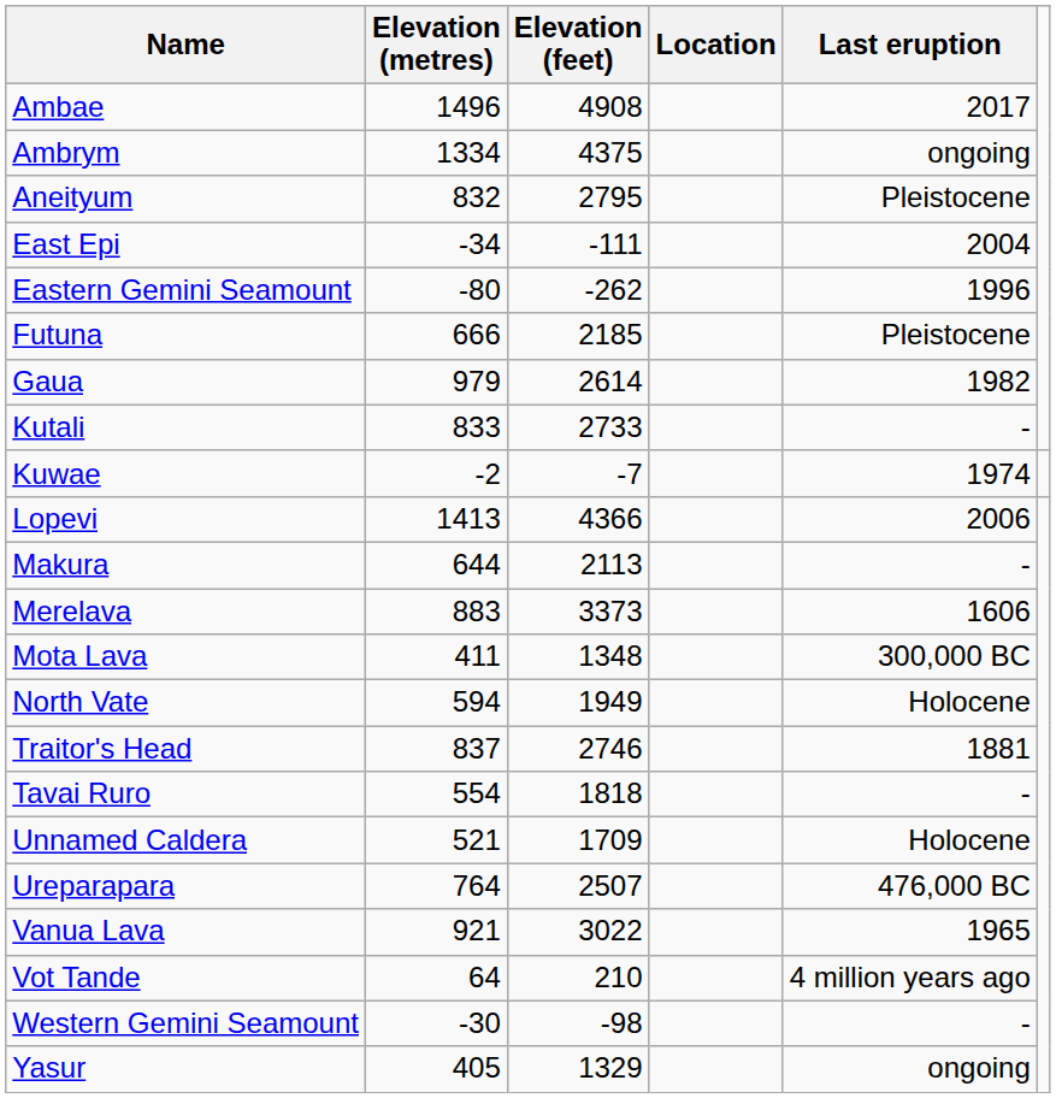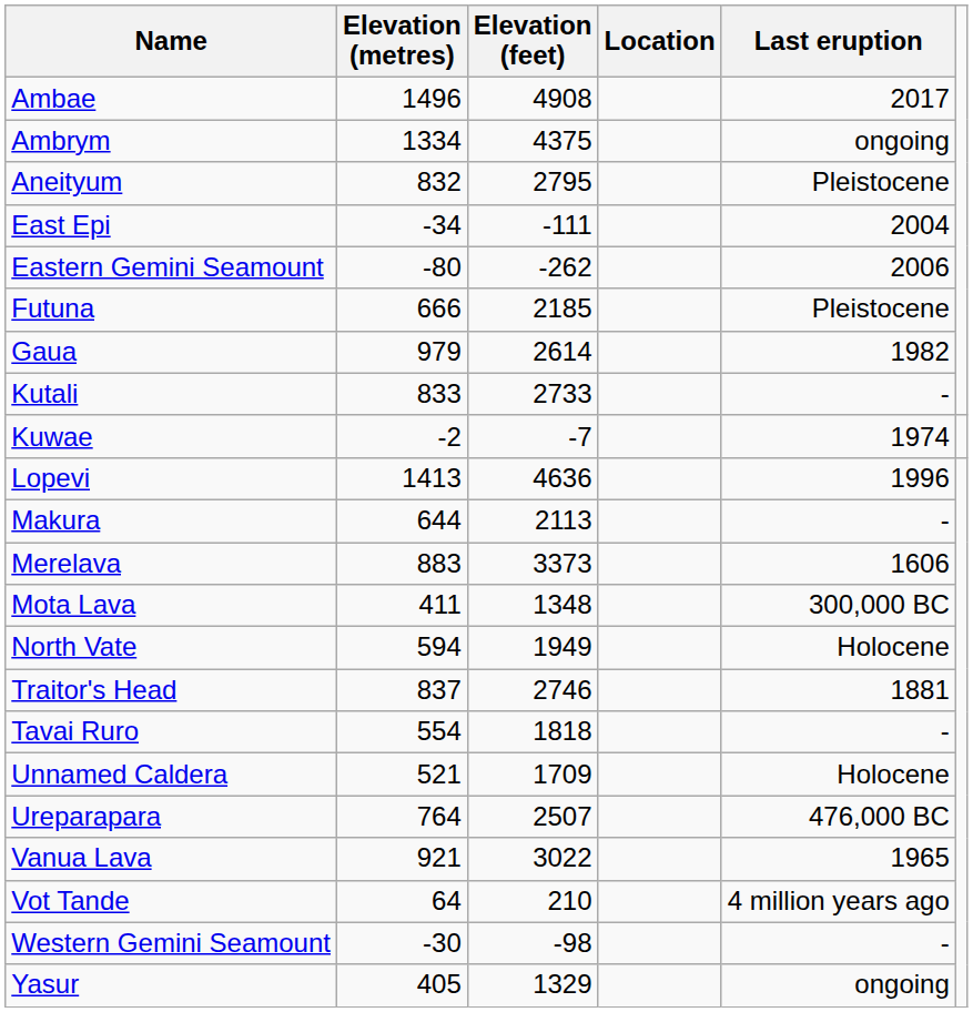 <table class="wikitable sortable">
 <tr>
 <th>Name</th>
 <th>Elevation <br> (metres)</th>
 <th>Elevation <br> (feet)</th>
 <th>Location</th>
 <th>Last eruption</th>
 </tr>
 <tr align="right">
 <td align="left"><a href='#'>Ambae</a></td>
 <td>1496</td>
 <td>4908</td>
 <td></td>
 <td>2017</td>
 </tr>
 <tr align="right">
 <td align="left"><a href='#'>Ambrym</a></td>
 <td>1334</td>
 <td>4375</td>
 <td></td>
 <td>ongoing</td>
 </tr>
 <tr align="right">
 <td align="left"><a href='#'>Aneityum</a></td>
 <td>832</td>
 <td>2795</td>
 <td></td>
 <td>Pleistocene</td>
 </tr>
 <tr align="right">
 <td align="left"><a href='#'>East Epi</a></td>
 <td>-34</td>
 <td>-111</td>
 <td></td>
 <td>2004</td>
 </tr>
 <tr align="right">
 <td align="left"><a href='#'>Eastern Gemini Seamount</a></td>
 <td>-80</td>
 <td>-262</td>
 <td></td>
-<td>1996</td>
+<td>2006</td>
 </tr>
 <tr align="right">
 <td align="left"><a href='#'>Futuna</a></td>
 <td>666</td>
 <td>2185</td>
 <td></td>
 <td>Pleistocene</td>
 </tr>
 <tr align="right">
 <td align="left"><a href='#'>Gaua</a></td>
 <td>979</td>
 <td>2614</td>
 <td></td>
 <td>1982</td>
 </tr>
 <tr align="right">
 <td align="left"><a href='#'>Kutali</a></td>
 <td>833</td>
 <td>2733</td>
 <td></td>
 <td>-</td>
 </tr>
 <tr align="right">
 <td align="left"><a href='#'>Kuwae</a></td>
 <td>-2</td>
 <td>-7</td>
 <td></td>
 <td>1974</td>
 <td></td>
 </tr>
 <tr align="right">
 <td align="left"><a href='#'>Lopevi</a></td>
 <td>1413</td>
-<td>4366</td>
+<td>4636</td>
 <td></td>
-<td>2006</td>
+<td>1996</td>
 </tr>
 <tr align="right">
 <td align="left"><a href='#'>Makura</a></td>
 <td>644</td>
 <td>2113</td>
 <td></td>
 <td>-</td>
 </tr>
 <tr align="right">
 <td align="left"><a href='#'>Merelava</a></td>
 <td>883</td>
 <td>3373</td>
 <td></td>
 <td>1606</td>
 </tr>
 <tr align="right">
 <td align="left"><a href='#'>Mota Lava</a></td>
 <td>411</td>
 <td>1348</td>
 <td></td>
 <td>300,000 BC</td>
 </tr>
 <tr align="right">
 <td align="left"><a href='#'>North Vate</a></td>
 <td>594</td>
 <td>1949</td>
 <td></td>
 <td>Holocene</td>
 </tr>
 <tr align="right">
 <td align="left"><a href='#'>Traitor's Head</a></td>
 <td>837</td>
 <td>2746</td>
 <td></td>
 <td>1881</td>
 </tr>
 <tr align="right">
 <td align="left"><a href='#'>Tavai Ruro</a></td>
 <td>554</td>
 <td>1818</td>
 <td></td>
 <td>-</td>
 </tr>
 <tr align="right">
 <td align="left"><a href='#'>Unnamed Caldera</a></td>
 <td>521</td>
 <td>1709</td>
 <td></td>
 <td>Holocene</td>
 </tr>
 <tr align="right">
 <td align="left"><a href='#'>Ureparapara</a></td>
 <td>764</td>
 <td>2507</td>
 <td></td>
 <td>476,000 BC</td>
 </tr>
 <tr align="right">
 <td align="left"><a href='#'>Vanua Lava</a></td>
 <td>921</td>
 <td>3022</td>
 <td></td>
 <td>1965</td>
 </tr>
 <tr align="right">
 <td align="left"><a href='#'>Vot Tande</a></td>
 <td>64</td>
 <td>210</td>
 <td></td>
 <td>4 million years ago</td>
 </tr>
 <tr align="right">
 <td align="left"><a href='#'>Western Gemini Seamount</a></td>
 <td>-30</td>
 <td>-98</td>
 <td></td>
 <td>-</td>
 </tr>
 <tr align="right">
 <td align="left"><a href='#'>Yasur</a></td>
 <td>405</td>
 <td>1329</td>
 <td></td>
 <td>ongoing</td>
 </tr>
 </table>
